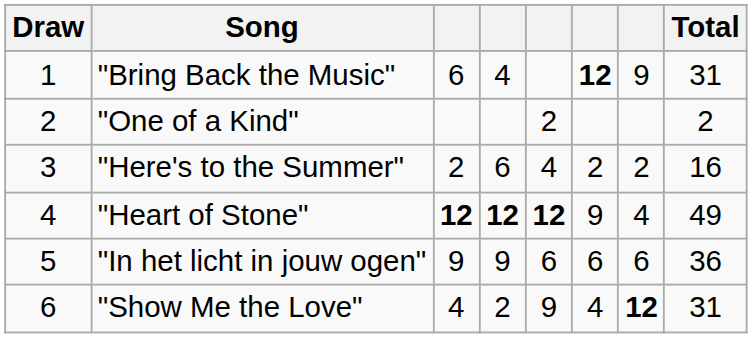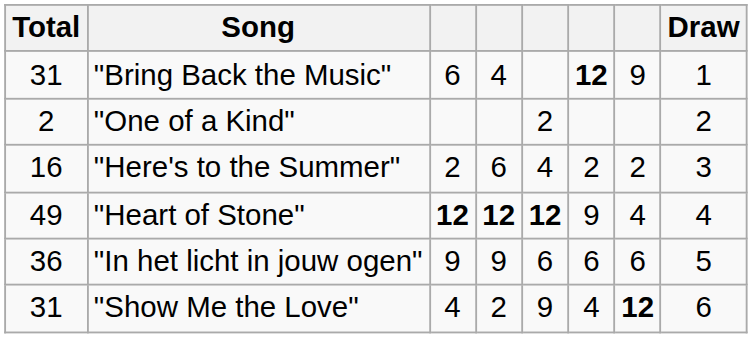 <table class="wikitable plainrowheaders" style="margin: 1em auto 1em auto; text-align:center;">
 <tr>
-<th>Draw</th>
+<th>Total</th>
 <th>Song</th>
 <th></th>
 <th></th>
 <th></th>
 <th></th>
 <th></th>
-<th>Total</th>
+<th>Draw</th>
 </tr>
 <tr>
-<td>1</td>
+<td>31</td>
 <td align="left">"Bring Back the Music"</td>
 <td>6</td>
 <td>4</td>
 <td></td>
 <td><strong>12</strong></td>
 <td>9</td>
-<td>31</td>
+<td>1</td>
 </tr>
 <tr>
 <td>2</td>
 <td align="left">"One of a Kind"</td>
 <td></td>
 <td></td>
 <td>2</td>
 <td></td>
 <td></td>
 <td>2</td>
 </tr>
 <tr>
-<td>3</td>
+<td>16</td>
 <td align="left">"Here's to the Summer"</td>
 <td>2</td>
 <td>6</td>
 <td>4</td>
 <td>2</td>
 <td>2</td>
-<td>16</td>
+<td>3</td>
 </tr>
 <tr>
-<td>4</td>
+<td>49</td>
 <td align="left">"Heart of Stone"</td>
 <td><strong>12</strong></td>
 <td><strong>12</strong></td>
 <td><strong>12</strong></td>
 <td>9</td>
 <td>4</td>
-<td>49</td>
+<td>4</td>
 </tr>
 <tr>
-<td>5</td>
+<td>36</td>
 <td align="left">"In het licht in jouw ogen"</td>
 <td>9</td>
 <td>9</td>
 <td>6</td>
 <td>6</td>
 <td>6</td>
-<td>36</td>
+<td>5</td>
 </tr>
 <tr>
-<td>6</td>
+<td>31</td>
 <td align="left">"Show Me the Love"</td>
 <td>4</td>
 <td>2</td>
 <td>9</td>
 <td>4</td>
 <td><strong>12</strong></td>
-<td>31</td>
+<td>6</td>
 </tr>
 </table>
